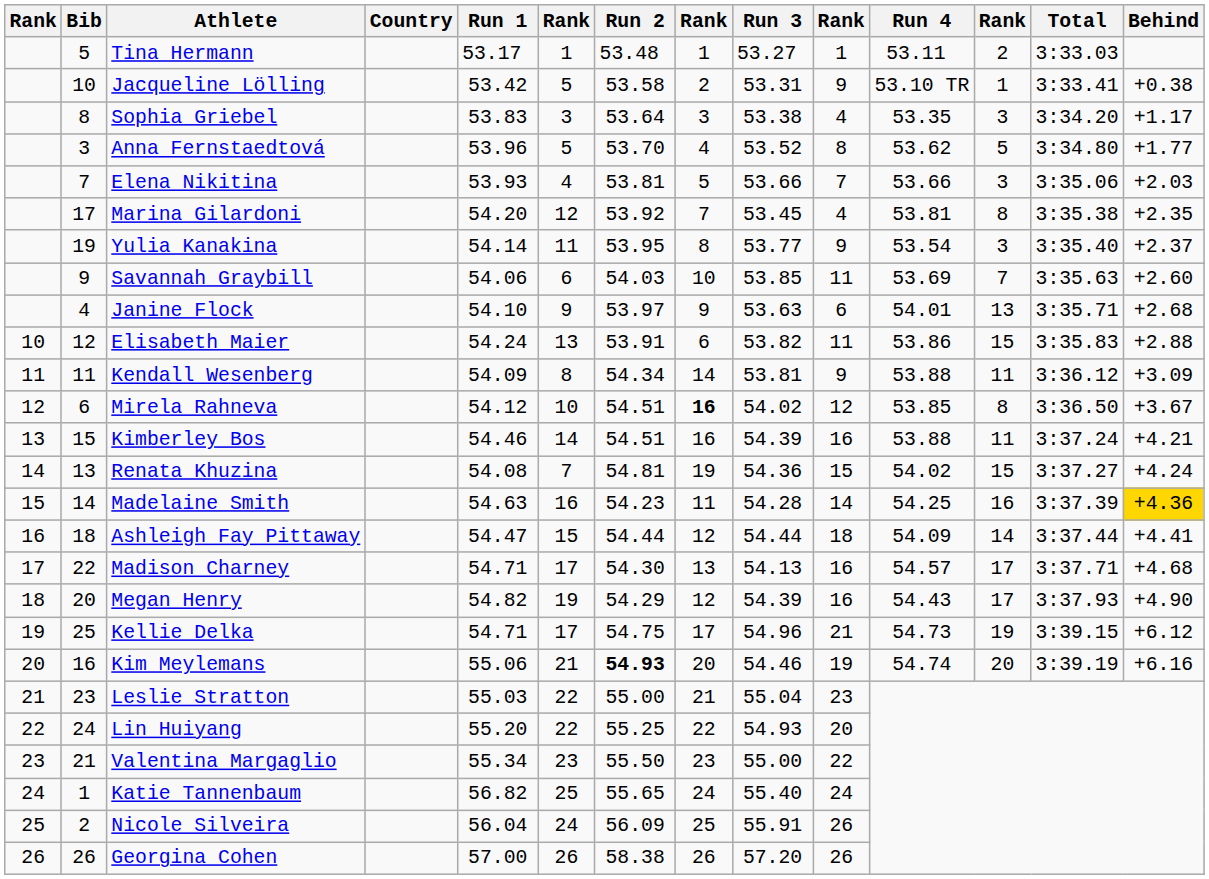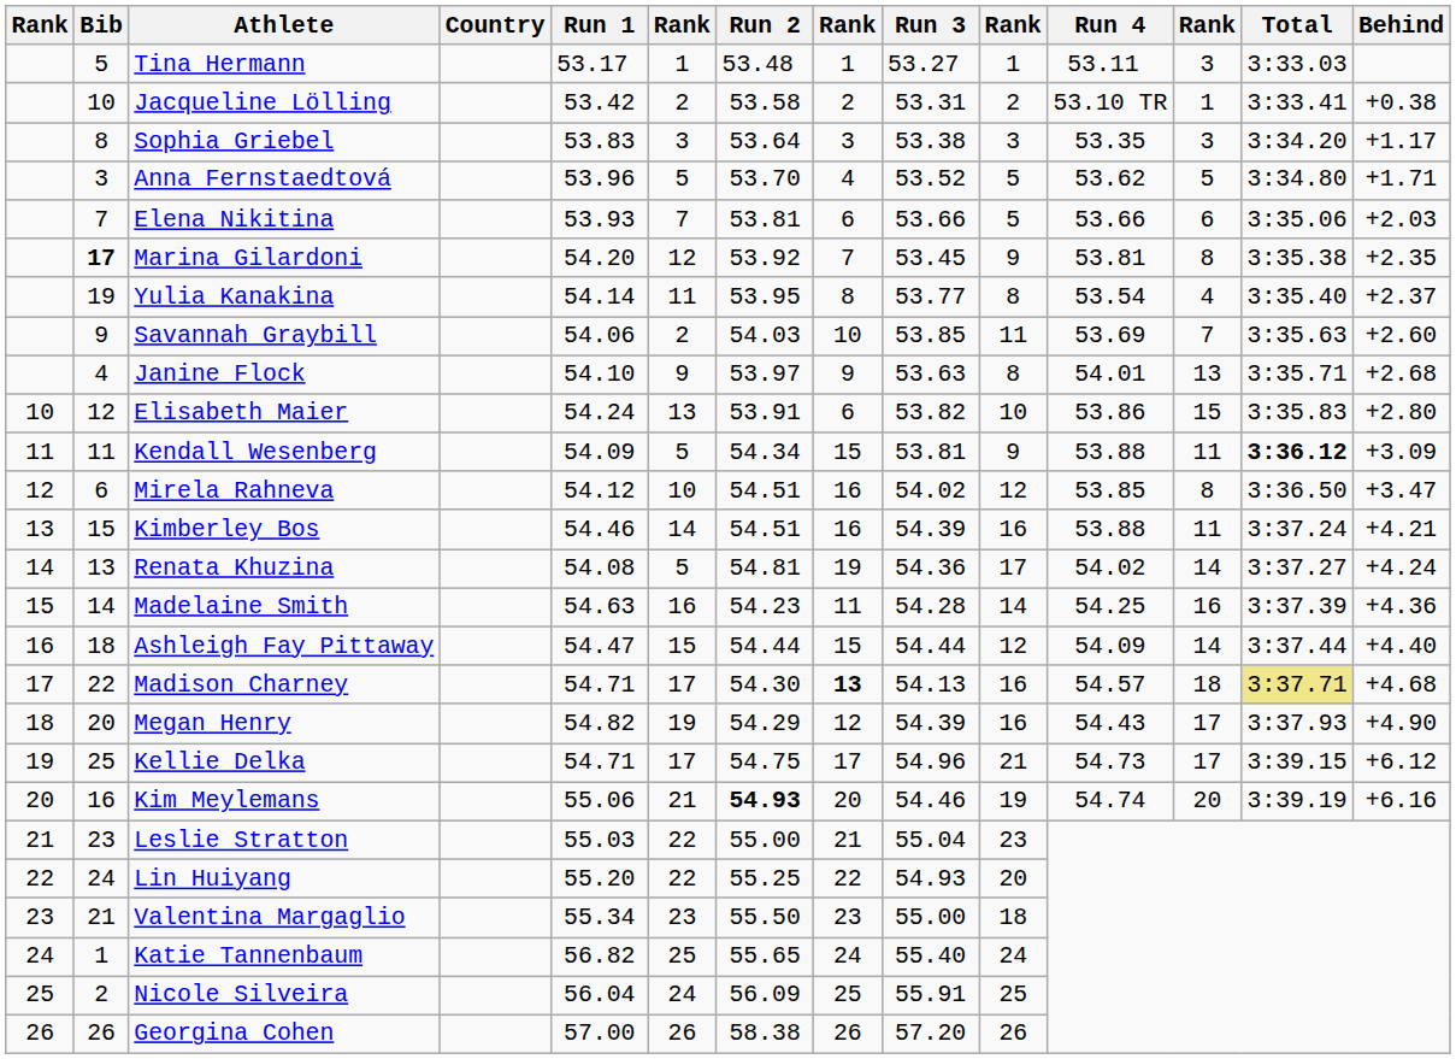 <table class="wikitable sortable" style="text-align:center">
 <tr>
 <th>Rank</th>
 <th>Bib</th>
 <th>Athlete</th>
 <th>Country</th>
 <th>Run 1</th>
 <th>Rank</th>
 <th>Run 2</th>
 <th>Rank</th>
 <th>Run 3</th>
 <th>Rank</th>
 <th>Run 4</th>
 <th>Rank</th>
 <th>Total</th>
 <th>Behind</th>
 </tr>
 <tr>
 <td></td>
 <td>5</td>
 <td align=left><a href='#'>Tina Hermann</a></td>
 <td align=left></td>
 <td>53.17 </td>
 <td>1</td>
 <td>53.48 </td>
 <td>1</td>
 <td>53.27 </td>
 <td>1</td>
 <td>53.11 </td>
-<td>2</td>
+<td>3</td>
 <td>3:33.03</td>
 <td></td>
 </tr>
 <tr>
 <td></td>
 <td>10</td>
 <td align=left><a href='#'>Jacqueline Lölling</a></td>
 <td align=left></td>
 <td>53.42</td>
-<td>5</td>
+<td>2</td>
 <td>53.58</td>
 <td>2</td>
 <td>53.31</td>
-<td>9</td>
+<td>2</td>
 <td>53.10 TR</td>
 <td>1</td>
 <td>3:33.41</td>
 <td>+0.38</td>
 </tr>
 <tr>
 <td></td>
 <td>8</td>
 <td align=left><a href='#'>Sophia Griebel</a></td>
 <td align=left></td>
 <td>53.83</td>
 <td>3</td>
 <td>53.64</td>
 <td>3</td>
 <td>53.38</td>
-<td>4</td>
+<td>3</td>
 <td>53.35</td>
 <td>3</td>
 <td>3:34.20</td>
 <td>+1.17</td>
 </tr>
 <tr>
 <td></td>
 <td>3</td>
 <td align=left><a href='#'>Anna Fernstaedtová</a></td>
 <td align=left></td>
 <td>53.96</td>
 <td>5</td>
 <td>53.70</td>
 <td>4</td>
 <td>53.52</td>
-<td>8</td>
+<td>5</td>
 <td>53.62</td>
 <td>5</td>
 <td>3:34.80</td>
-<td>+1.77</td>
+<td>+1.71</td>
 </tr>
 <tr>
 <td></td>
 <td>7</td>
 <td align=left><a href='#'>Elena Nikitina</a></td>
 <td align=left></td>
 <td>53.93</td>
-<td>4</td>
+<td>7</td>
 <td>53.81</td>
+<td>6</td>
+<td>53.66</td>
 <td>5</td>
 <td>53.66</td>
-<td>7</td>
-<td>53.66</td>
-<td>3</td>
+<td>6</td>
 <td>3:35.06</td>
 <td>+2.03</td>
 </tr>
 <tr>
 <td></td>
-<td>17</td>
+<td><strong>17</strong></td>
 <td align=left><a href='#'>Marina Gilardoni</a></td>
 <td align=left></td>
 <td>54.20</td>
 <td>12</td>
 <td>53.92</td>
 <td>7</td>
 <td>53.45</td>
-<td>4</td>
+<td>9</td>
 <td>53.81</td>
 <td>8</td>
 <td>3:35.38</td>
 <td>+2.35</td>
 </tr>
 <tr>
 <td></td>
 <td>19</td>
 <td align=left><a href='#'>Yulia Kanakina</a></td>
 <td align=left></td>
 <td>54.14</td>
 <td>11</td>
 <td>53.95</td>
 <td>8</td>
 <td>53.77</td>
-<td>9</td>
+<td>8</td>
 <td>53.54</td>
-<td>3</td>
+<td>4</td>
 <td>3:35.40</td>
 <td>+2.37</td>
 </tr>
 <tr>
 <td></td>
 <td>9</td>
 <td align=left><a href='#'>Savannah Graybill</a></td>
 <td align=left></td>
 <td>54.06</td>
-<td>6</td>
+<td>2</td>
 <td>54.03</td>
 <td>10</td>
 <td>53.85</td>
 <td>11</td>
 <td>53.69</td>
 <td>7</td>
 <td>3:35.63</td>
 <td>+2.60</td>
 </tr>
 <tr>
 <td></td>
 <td>4</td>
 <td align=left><a href='#'>Janine Flock</a></td>
 <td align=left></td>
 <td>54.10</td>
 <td>9</td>
 <td>53.97</td>
 <td>9</td>
 <td>53.63</td>
-<td>6</td>
+<td>8</td>
 <td>54.01</td>
 <td>13</td>
 <td>3:35.71</td>
 <td>+2.68</td>
 </tr>
 <tr>
 <td>10</td>
 <td>12</td>
 <td align=left><a href='#'>Elisabeth Maier</a></td>
 <td align=left></td>
 <td>54.24</td>
 <td>13</td>
 <td>53.91</td>
 <td>6</td>
 <td>53.82</td>
-<td>11</td>
+<td>10</td>
 <td>53.86</td>
 <td>15</td>
 <td>3:35.83</td>
-<td>+2.88</td>
+<td>+2.80</td>
 </tr>
 <tr>
 <td>11</td>
 <td>11</td>
 <td align=left><a href='#'>Kendall Wesenberg</a></td>
 <td align=left></td>
 <td>54.09</td>
-<td>8</td>
+<td>5</td>
 <td>54.34</td>
-<td>14</td>
+<td>15</td>
 <td>53.81</td>
 <td>9</td>
 <td>53.88</td>
 <td>11</td>
-<td>3:36.12</td>
+<td><strong>3:36.12</strong></td>
 <td>+3.09</td>
 </tr>
 <tr>
 <td>12</td>
 <td>6</td>
 <td align=left><a href='#'>Mirela Rahneva</a></td>
 <td align=left></td>
 <td>54.12</td>
 <td>10</td>
 <td>54.51</td>
-<td><strong>16</strong></td>
+<td>16</td>
 <td>54.02</td>
 <td>12</td>
 <td>53.85</td>
 <td>8</td>
 <td>3:36.50</td>
-<td>+3.67</td>
+<td>+3.47</td>
 </tr>
 <tr>
 <td>13</td>
 <td>15</td>
 <td align=left><a href='#'>Kimberley Bos</a></td>
 <td align=left></td>
 <td>54.46</td>
 <td>14</td>
 <td>54.51</td>
 <td>16</td>
 <td>54.39</td>
 <td>16</td>
 <td>53.88</td>
 <td>11</td>
 <td>3:37.24</td>
 <td>+4.21</td>
 </tr>
 <tr>
 <td>14</td>
 <td>13</td>
 <td align=left><a href='#'>Renata Khuzina</a></td>
 <td align=left></td>
 <td>54.08</td>
-<td>7</td>
+<td>5</td>
 <td>54.81</td>
 <td>19</td>
 <td>54.36</td>
-<td>15</td>
+<td>17</td>
 <td>54.02</td>
-<td>15</td>
+<td>14</td>
 <td>3:37.27</td>
 <td>+4.24</td>
 </tr>
 <tr>
 <td>15</td>
 <td>14</td>
 <td align=left><a href='#'>Madelaine Smith</a></td>
 <td align=left></td>
 <td>54.63</td>
 <td>16</td>
 <td>54.23</td>
 <td>11</td>
 <td>54.28</td>
 <td>14</td>
 <td>54.25</td>
 <td>16</td>
 <td>3:37.39</td>
-<td style="background: gold;">+4.36</td>
+<td>+4.36</td>
 </tr>
 <tr>
 <td>16</td>
 <td>18</td>
 <td align=left><a href='#'>Ashleigh Fay Pittaway</a></td>
 <td align=left></td>
 <td>54.47</td>
 <td>15</td>
 <td>54.44</td>
+<td>15</td>
+<td>54.44</td>
 <td>12</td>
-<td>54.44</td>
-<td>18</td>
 <td>54.09</td>
 <td>14</td>
 <td>3:37.44</td>
-<td>+4.41</td>
+<td>+4.40</td>
 </tr>
 <tr>
 <td>17</td>
 <td>22</td>
 <td align=left><a href='#'>Madison Charney</a></td>
 <td align=left></td>
 <td>54.71</td>
 <td>17</td>
 <td>54.30</td>
-<td>13</td>
+<td><strong>13</strong></td>
 <td>54.13</td>
 <td>16</td>
 <td>54.57</td>
-<td>17</td>
-<td>3:37.71</td>
+<td>18</td>
+<td style="background: khaki;">3:37.71</td>
 <td>+4.68</td>
 </tr>
 <tr>
 <td>18</td>
 <td>20</td>
 <td align=left><a href='#'>Megan Henry</a></td>
 <td align=left></td>
 <td>54.82</td>
 <td>19</td>
 <td>54.29</td>
 <td>12</td>
 <td>54.39</td>
 <td>16</td>
 <td>54.43</td>
 <td>17</td>
 <td>3:37.93</td>
 <td>+4.90</td>
 </tr>
 <tr>
 <td>19</td>
 <td>25</td>
 <td align=left><a href='#'>Kellie Delka</a></td>
 <td align=left></td>
 <td>54.71</td>
 <td>17</td>
 <td>54.75</td>
 <td>17</td>
 <td>54.96</td>
 <td>21</td>
 <td>54.73</td>
-<td>19</td>
+<td>17</td>
 <td>3:39.15</td>
 <td>+6.12</td>
 </tr>
 <tr>
 <td>20</td>
 <td>16</td>
 <td align=left><a href='#'>Kim Meylemans</a></td>
 <td align=left></td>
 <td>55.06</td>
 <td>21</td>
 <td><strong>54.93</strong></td>
 <td>20</td>
 <td>54.46</td>
 <td>19</td>
 <td>54.74</td>
 <td>20</td>
 <td>3:39.19</td>
 <td>+6.16</td>
 </tr>
 <tr>
 <td>21</td>
 <td>23</td>
 <td align=left><a href='#'>Leslie Stratton</a></td>
 <td align=left></td>
 <td>55.03</td>
 <td>22</td>
 <td>55.00</td>
 <td>21</td>
 <td>55.04</td>
 <td>23</td>
 <td colspan=4 rowspan=6></td>
 </tr>
 <tr>
 <td>22</td>
 <td>24</td>
 <td align=left><a href='#'>Lin Huiyang</a></td>
 <td align=left></td>
 <td>55.20</td>
 <td>22</td>
 <td>55.25</td>
 <td>22</td>
 <td>54.93</td>
 <td>20</td>
 </tr>
 <tr>
 <td>23</td>
 <td>21</td>
 <td align=left><a href='#'>Valentina Margaglio</a></td>
 <td align=left></td>
 <td>55.34</td>
 <td>23</td>
 <td>55.50</td>
 <td>23</td>
 <td>55.00</td>
-<td>22</td>
+<td>18</td>
 </tr>
 <tr>
 <td>24</td>
 <td>1</td>
 <td align=left><a href='#'>Katie Tannenbaum</a></td>
 <td align=left></td>
 <td>56.82</td>
 <td>25</td>
 <td>55.65</td>
 <td>24</td>
 <td>55.40</td>
 <td>24</td>
 </tr>
 <tr>
 <td>25</td>
 <td>2</td>
 <td align=left><a href='#'>Nicole Silveira</a></td>
 <td align=left></td>
 <td>56.04</td>
 <td>24</td>
 <td>56.09</td>
 <td>25</td>
 <td>55.91</td>
-<td>26</td>
+<td>25</td>
 </tr>
 <tr>
 <td>26</td>
 <td>26</td>
 <td align=left><a href='#'>Georgina Cohen</a></td>
 <td align=left></td>
 <td>57.00</td>
 <td>26</td>
 <td>58.38</td>
 <td>26</td>
 <td>57.20</td>
 <td>26</td>
 </tr>
 </table>
